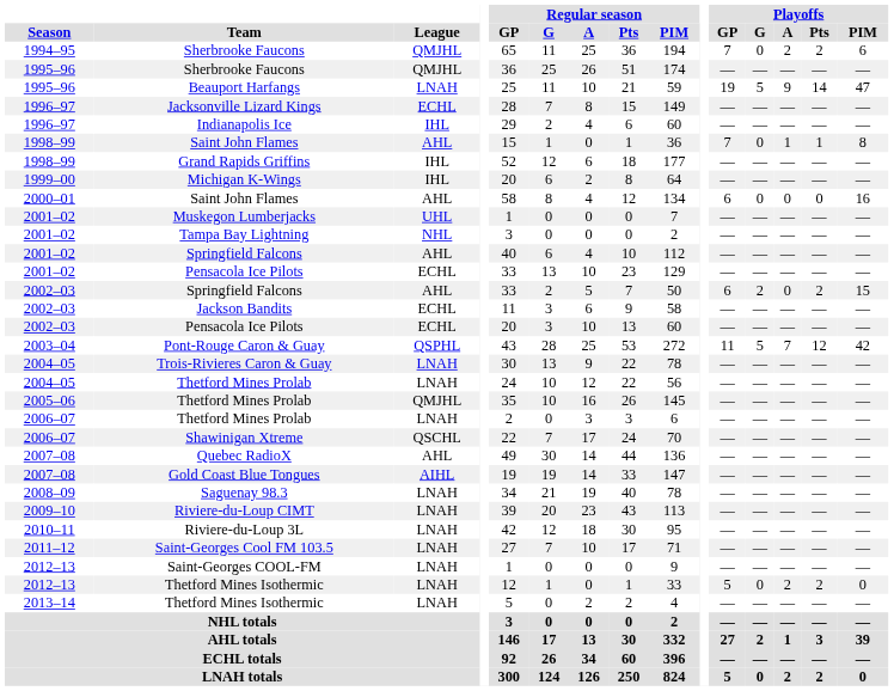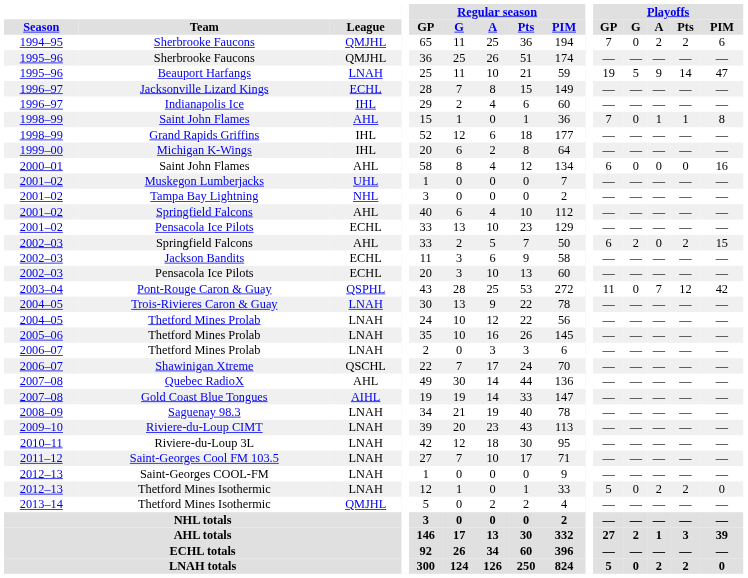 <table border="0" cellpadding="1" cellspacing="0" style="text-align:center; width:60em">
 <tr bgcolor="#e0e0e0">
 <th colspan="3" bgcolor="#ffffff"> </th>
 <th rowspan="99" bgcolor="#ffffff"> </th>
 <th colspan="5"><a href='#'>Regular season</a></th>
 <th rowspan="99" bgcolor="#ffffff"> </th>
 <th colspan="5"><a href='#'>Playoffs</a></th>
 </tr>
 <tr bgcolor="#e0e0e0">
 <th><a href='#'>Season</a></th>
 <th>Team</th>
 <th>League</th>
 <th>GP</th>
 <th><a href='#'>G</a></th>
 <th><a href='#'>A</a></th>
 <th><a href='#'>Pts</a></th>
 <th><a href='#'>PIM</a></th>
 <th>GP</th>
 <th>G</th>
 <th>A</th>
 <th>Pts</th>
 <th>PIM</th>
 </tr>
 <tr>
 <td><a href='#'>1994–95</a></td>
 <td><a href='#'>Sherbrooke Faucons</a></td>
 <td><a href='#'>QMJHL</a></td>
 <td>65</td>
 <td>11</td>
 <td>25</td>
 <td>36</td>
 <td>194</td>
 <td>7</td>
 <td>0</td>
 <td>2</td>
 <td>2</td>
 <td>6</td>
 </tr>
 <tr bgcolor="#f0f0f0">
 <td><a href='#'>1995–96</a></td>
 <td>Sherbrooke Faucons</td>
 <td>QMJHL</td>
 <td>36</td>
 <td>25</td>
 <td>26</td>
 <td>51</td>
 <td>174</td>
 <td>—</td>
 <td>—</td>
 <td>—</td>
 <td>—</td>
 <td>—</td>
 </tr>
 <tr>
 <td><a href='#'>1995–96</a></td>
 <td><a href='#'>Beauport Harfangs</a></td>
 <td><a href='#'>LNAH</a></td>
 <td>25</td>
 <td>11</td>
 <td>10</td>
 <td>21</td>
 <td>59</td>
 <td>19</td>
 <td>5</td>
 <td>9</td>
 <td>14</td>
 <td>47</td>
 </tr>
 <tr bgcolor="#f0f0f0">
 <td><a href='#'>1996–97</a></td>
 <td><a href='#'>Jacksonville Lizard Kings</a></td>
 <td><a href='#'>ECHL</a></td>
 <td>28</td>
 <td>7</td>
 <td>8</td>
 <td>15</td>
 <td>149</td>
 <td>—</td>
 <td>—</td>
 <td>—</td>
 <td>—</td>
 <td>—</td>
 </tr>
 <tr>
 <td><a href='#'>1996–97</a></td>
 <td><a href='#'>Indianapolis Ice</a></td>
 <td><a href='#'>IHL</a></td>
 <td>29</td>
 <td>2</td>
 <td>4</td>
 <td>6</td>
 <td>60</td>
 <td>—</td>
 <td>—</td>
 <td>—</td>
 <td>—</td>
 <td>—</td>
 </tr>
 <tr bgcolor="#f0f0f0">
 <td><a href='#'>1998–99</a></td>
 <td><a href='#'>Saint John Flames</a></td>
 <td><a href='#'>AHL</a></td>
 <td>15</td>
 <td>1</td>
 <td>0</td>
 <td>1</td>
 <td>36</td>
 <td>7</td>
 <td>0</td>
 <td>1</td>
 <td>1</td>
 <td>8</td>
 </tr>
 <tr>
 <td><a href='#'>1998–99</a></td>
 <td><a href='#'>Grand Rapids Griffins</a></td>
 <td>IHL</td>
 <td>52</td>
 <td>12</td>
 <td>6</td>
 <td>18</td>
 <td>177</td>
 <td>—</td>
 <td>—</td>
 <td>—</td>
 <td>—</td>
 <td>—</td>
 </tr>
 <tr bgcolor="#f0f0f0">
 <td><a href='#'>1999–00</a></td>
 <td><a href='#'>Michigan K-Wings</a></td>
 <td>IHL</td>
 <td>20</td>
 <td>6</td>
 <td>2</td>
 <td>8</td>
 <td>64</td>
 <td>—</td>
 <td>—</td>
 <td>—</td>
 <td>—</td>
 <td>—</td>
 </tr>
 <tr>
 <td><a href='#'>2000–01</a></td>
 <td>Saint John Flames</td>
 <td>AHL</td>
 <td>58</td>
 <td>8</td>
 <td>4</td>
 <td>12</td>
 <td>134</td>
 <td>6</td>
 <td>0</td>
 <td>0</td>
 <td>0</td>
 <td>16</td>
 </tr>
 <tr bgcolor="#f0f0f0">
 <td><a href='#'>2001–02</a></td>
 <td><a href='#'>Muskegon Lumberjacks</a></td>
 <td><a href='#'>UHL</a></td>
 <td>1</td>
 <td>0</td>
 <td>0</td>
 <td>0</td>
 <td>7</td>
 <td>—</td>
 <td>—</td>
 <td>—</td>
 <td>—</td>
 <td>—</td>
 </tr>
 <tr>
 <td><a href='#'>2001–02</a></td>
 <td><a href='#'>Tampa Bay Lightning</a></td>
 <td><a href='#'>NHL</a></td>
 <td>3</td>
 <td>0</td>
 <td>0</td>
 <td>0</td>
 <td>2</td>
 <td>—</td>
 <td>—</td>
 <td>—</td>
 <td>—</td>
 <td>—</td>
 </tr>
 <tr bgcolor="#f0f0f0">
 <td><a href='#'>2001–02</a></td>
 <td><a href='#'>Springfield Falcons</a></td>
 <td>AHL</td>
 <td>40</td>
 <td>6</td>
 <td>4</td>
 <td>10</td>
 <td>112</td>
 <td>—</td>
 <td>—</td>
 <td>—</td>
 <td>—</td>
 <td>—</td>
 </tr>
 <tr>
 <td><a href='#'>2001–02</a></td>
 <td><a href='#'>Pensacola Ice Pilots</a></td>
 <td>ECHL</td>
 <td>33</td>
 <td>13</td>
 <td>10</td>
 <td>23</td>
 <td>129</td>
 <td>—</td>
 <td>—</td>
 <td>—</td>
 <td>—</td>
 <td>—</td>
 </tr>
 <tr bgcolor="#f0f0f0">
 <td><a href='#'>2002–03</a></td>
 <td>Springfield Falcons</td>
 <td>AHL</td>
 <td>33</td>
 <td>2</td>
 <td>5</td>
 <td>7</td>
 <td>50</td>
 <td>6</td>
 <td>2</td>
 <td>0</td>
 <td>2</td>
 <td>15</td>
 </tr>
 <tr>
 <td><a href='#'>2002–03</a></td>
 <td><a href='#'>Jackson Bandits</a></td>
 <td>ECHL</td>
 <td>11</td>
 <td>3</td>
 <td>6</td>
 <td>9</td>
 <td>58</td>
 <td>—</td>
 <td>—</td>
 <td>—</td>
 <td>—</td>
 <td>—</td>
 </tr>
 <tr bgcolor="#f0f0f0">
 <td><a href='#'>2002–03</a></td>
 <td>Pensacola Ice Pilots</td>
 <td>ECHL</td>
 <td>20</td>
 <td>3</td>
 <td>10</td>
 <td>13</td>
 <td>60</td>
 <td>—</td>
 <td>—</td>
 <td>—</td>
 <td>—</td>
 <td>—</td>
 </tr>
 <tr>
 <td><a href='#'>2003–04</a></td>
 <td><a href='#'>Pont-Rouge Caron & Guay</a></td>
 <td><a href='#'>QSPHL</a></td>
 <td>43</td>
 <td>28</td>
 <td>25</td>
 <td>53</td>
 <td>272</td>
 <td>11</td>
-<td>5</td>
+<td>0</td>
 <td>7</td>
 <td>12</td>
 <td>42</td>
 </tr>
 <tr bgcolor="#f0f0f0">
 <td><a href='#'>2004–05</a></td>
 <td><a href='#'>Trois-Rivieres Caron & Guay</a></td>
 <td><a href='#'>LNAH</a></td>
 <td>30</td>
 <td>13</td>
 <td>9</td>
 <td>22</td>
 <td>78</td>
 <td>—</td>
 <td>—</td>
 <td>—</td>
 <td>—</td>
 <td>—</td>
 </tr>
 <tr>
 <td><a href='#'>2004–05</a></td>
 <td><a href='#'>Thetford Mines Prolab</a></td>
 <td>LNAH</td>
 <td>24</td>
 <td>10</td>
 <td>12</td>
 <td>22</td>
 <td>56</td>
 <td>—</td>
 <td>—</td>
 <td>—</td>
 <td>—</td>
 <td>—</td>
 </tr>
 <tr bgcolor="#f0f0f0">
 <td><a href='#'>2005–06</a></td>
 <td>Thetford Mines Prolab</td>
-<td>QMJHL</td>
+<td>LNAH</td>
 <td>35</td>
 <td>10</td>
 <td>16</td>
 <td>26</td>
 <td>145</td>
 <td>—</td>
 <td>—</td>
 <td>—</td>
 <td>—</td>
 <td>—</td>
 </tr>
 <tr>
 <td><a href='#'>2006–07</a></td>
 <td>Thetford Mines Prolab</td>
 <td>LNAH</td>
 <td>2</td>
 <td>0</td>
 <td>3</td>
 <td>3</td>
 <td>6</td>
 <td>—</td>
 <td>—</td>
 <td>—</td>
 <td>—</td>
 <td>—</td>
 </tr>
 <tr bgcolor="#f0f0f0">
 <td><a href='#'>2006–07</a></td>
 <td><a href='#'>Shawinigan Xtreme</a></td>
 <td>QSCHL</td>
 <td>22</td>
 <td>7</td>
 <td>17</td>
 <td>24</td>
 <td>70</td>
 <td>—</td>
 <td>—</td>
 <td>—</td>
 <td>—</td>
 <td>—</td>
 </tr>
 <tr>
 <td><a href='#'>2007–08</a></td>
 <td><a href='#'>Quebec RadioX</a></td>
 <td>AHL</td>
 <td>49</td>
 <td>30</td>
 <td>14</td>
 <td>44</td>
 <td>136</td>
 <td>—</td>
 <td>—</td>
 <td>—</td>
 <td>—</td>
 <td>—</td>
 </tr>
 <tr bgcolor="#f0f0f0">
 <td><a href='#'>2007–08</a></td>
 <td><a href='#'>Gold Coast Blue Tongues</a></td>
 <td><a href='#'>AIHL</a></td>
 <td>19</td>
 <td>19</td>
 <td>14</td>
 <td>33</td>
 <td>147</td>
 <td>—</td>
 <td>—</td>
 <td>—</td>
 <td>—</td>
 <td>—</td>
 </tr>
 <tr>
 <td><a href='#'>2008–09</a></td>
 <td><a href='#'>Saguenay 98.3</a></td>
 <td>LNAH</td>
 <td>34</td>
 <td>21</td>
 <td>19</td>
 <td>40</td>
 <td>78</td>
 <td>—</td>
 <td>—</td>
 <td>—</td>
 <td>—</td>
 <td>—</td>
 </tr>
 <tr bgcolor="#f0f0f0">
 <td><a href='#'>2009–10</a></td>
 <td><a href='#'>Riviere-du-Loup CIMT</a></td>
 <td>LNAH</td>
 <td>39</td>
 <td>20</td>
 <td>23</td>
 <td>43</td>
 <td>113</td>
 <td>—</td>
 <td>—</td>
 <td>—</td>
 <td>—</td>
 <td>—</td>
 </tr>
 <tr>
 <td><a href='#'>2010–11</a></td>
 <td>Riviere-du-Loup 3L</td>
 <td>LNAH</td>
 <td>42</td>
 <td>12</td>
 <td>18</td>
 <td>30</td>
 <td>95</td>
 <td>—</td>
 <td>—</td>
 <td>—</td>
 <td>—</td>
 <td>—</td>
 </tr>
 <tr bgcolor="#f0f0f0">
 <td><a href='#'>2011–12</a></td>
 <td><a href='#'>Saint-Georges Cool FM 103.5</a></td>
 <td>LNAH</td>
 <td>27</td>
 <td>7</td>
 <td>10</td>
 <td>17</td>
 <td>71</td>
 <td>—</td>
 <td>—</td>
 <td>—</td>
 <td>—</td>
 <td>—</td>
 </tr>
 <tr>
 <td><a href='#'>2012–13</a></td>
 <td>Saint-Georges COOL-FM</td>
 <td>LNAH</td>
 <td>1</td>
 <td>0</td>
 <td>0</td>
 <td>0</td>
 <td>9</td>
 <td>—</td>
 <td>—</td>
 <td>—</td>
 <td>—</td>
 <td>—</td>
 </tr>
 <tr bgcolor="#f0f0f0">
 <td><a href='#'>2012–13</a></td>
 <td>Thetford Mines Isothermic</td>
 <td>LNAH</td>
 <td>12</td>
 <td>1</td>
 <td>0</td>
 <td>1</td>
 <td>33</td>
 <td>5</td>
 <td>0</td>
 <td>2</td>
 <td>2</td>
 <td>0</td>
 </tr>
 <tr>
 <td><a href='#'>2013–14</a></td>
 <td>Thetford Mines Isothermic</td>
-<td>LNAH</td>
+<td><a href='#'>QMJHL</a></td>
 <td>5</td>
 <td>0</td>
 <td>2</td>
 <td>2</td>
 <td>4</td>
 <td>—</td>
 <td>—</td>
 <td>—</td>
 <td>—</td>
 <td>—</td>
 </tr>
 <tr>
 </tr>
 <tr ALIGN="center" bgcolor="#e0e0e0">
 <th colspan="3">NHL totals</th>
 <th ALIGN="center">3</th>
 <th ALIGN="center">0</th>
 <th ALIGN="center">0</th>
 <th ALIGN="center">0</th>
 <th ALIGN="center">2</th>
 <th ALIGN="center">—</th>
 <th ALIGN="center">—</th>
 <th ALIGN="center">—</th>
 <th ALIGN="center">—</th>
 <th ALIGN="center">—</th>
 </tr>
 <tr>
 </tr>
 <tr ALIGN="center" bgcolor="#e0e0e0">
 <th colspan="3">AHL totals</th>
 <th ALIGN="center">146</th>
 <th ALIGN="center">17</th>
 <th ALIGN="center">13</th>
 <th ALIGN="center">30</th>
 <th ALIGN="center">332</th>
 <th ALIGN="center">27</th>
 <th ALIGN="center">2</th>
 <th ALIGN="center">1</th>
 <th ALIGN="center">3</th>
 <th ALIGN="center">39</th>
 </tr>
 <tr>
 </tr>
 <tr ALIGN="center" bgcolor="#e0e0e0">
 <th colspan="3">ECHL totals</th>
 <th ALIGN="center">92</th>
 <th ALIGN="center">26</th>
 <th ALIGN="center">34</th>
 <th ALIGN="center">60</th>
 <th ALIGN="center">396</th>
 <th ALIGN="center">—</th>
 <th ALIGN="center">—</th>
 <th ALIGN="center">—</th>
 <th ALIGN="center">—</th>
 <th ALIGN="center">—</th>
 </tr>
 <tr>
 </tr>
 <tr ALIGN="center" bgcolor="#e0e0e0">
 <th colspan="3">LNAH totals</th>
 <th ALIGN="center">300</th>
 <th ALIGN="center">124</th>
 <th ALIGN="center">126</th>
 <th ALIGN="center">250</th>
 <th ALIGN="center">824</th>
 <th ALIGN="center">5</th>
 <th ALIGN="center">0</th>
 <th ALIGN="center">2</th>
 <th ALIGN="center">2</th>
 <th ALIGN="center">0</th>
 </tr>
 </table>
